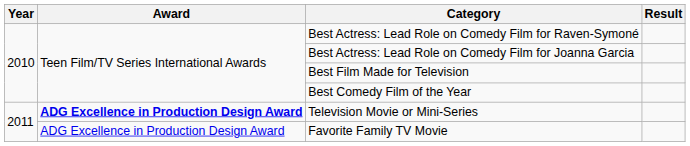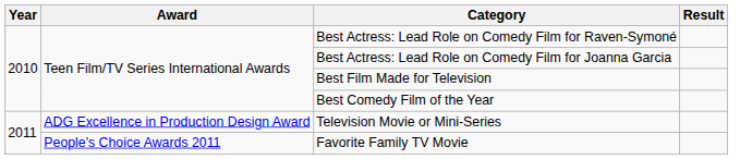 <table class="wikitable">
 <tr>
 <th>Year</th>
 <th>Award</th>
 <th>Category</th>
 <th>Result</th>
 </tr>
 <tr>
 <td rowspan="4">2010</td>
 <td rowspan="4">Teen Film/TV Series International Awards</td>
 <td>Best Actress: Lead Role on Comedy Film for Raven-Symoné</td>
 <td></td>
 </tr>
 <tr>
 <td>Best Actress: Lead Role on Comedy Film for Joanna Garcia</td>
 <td></td>
 </tr>
 <tr>
 <td>Best Film Made for Television</td>
 <td></td>
 </tr>
 <tr>
 <td>Best Comedy Film of the Year</td>
 <td></td>
 </tr>
 <tr>
 <td rowspan="2">2011</td>
-<td><strong><a href='#'>ADG Excellence in Production Design Award</a></strong></td>
+<td><a href='#'>ADG Excellence in Production Design Award</a></td>
 <td>Television Movie or Mini-Series</td>
 <td></td>
 </tr>
 <tr>
-<td><a href='#'>ADG Excellence in Production Design Award</a></td>
+<td><a href='#'>People's Choice Awards 2011</a></td>
 <td>Favorite Family TV Movie</td>
 <td></td>
 </tr>
 </table>
